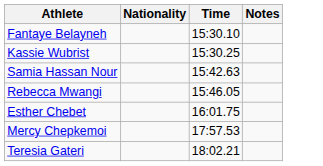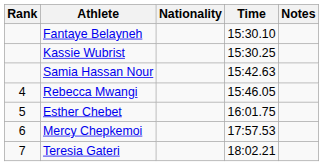 <table class="wikitable sortable" style="text-align:center">
 <tr>
+<th>Rank</th>
 <th>Athlete</th>
 <th>Nationality</th>
 <th>Time</th>
 <th>Notes</th>
 </tr>
 <tr>
+<td></td>
 <td align="left"><a href='#'>Fantaye Belayneh</a></td>
 <td align=left></td>
 <td>15:30.10</td>
 <td></td>
 </tr>
 <tr>
+<td></td>
 <td align="left"><a href='#'>Kassie Wubrist</a></td>
 <td align=left></td>
 <td>15:30.25</td>
 <td></td>
 </tr>
 <tr>
+<td></td>
 <td align="left"><a href='#'>Samia Hassan Nour</a></td>
 <td align=left></td>
 <td>15:42.63</td>
 <td></td>
 </tr>
 <tr>
+<td>4</td>
 <td align="left"><a href='#'>Rebecca Mwangi</a></td>
 <td align=left></td>
 <td>15:46.05</td>
 <td></td>
 </tr>
 <tr>
+<td>5</td>
 <td align="left"><a href='#'>Esther Chebet</a></td>
 <td align=left></td>
 <td>16:01.75</td>
 <td></td>
 </tr>
 <tr>
+<td>6</td>
 <td align="left"><a href='#'>Mercy Chepkemoi</a></td>
 <td align=left></td>
 <td>17:57.53</td>
 <td></td>
 </tr>
 <tr>
+<td>7</td>
 <td align="left"><a href='#'>Teresia Gateri</a></td>
 <td align=left></td>
 <td>18:02.21</td>
 <td></td>
 </tr>
 </table>
